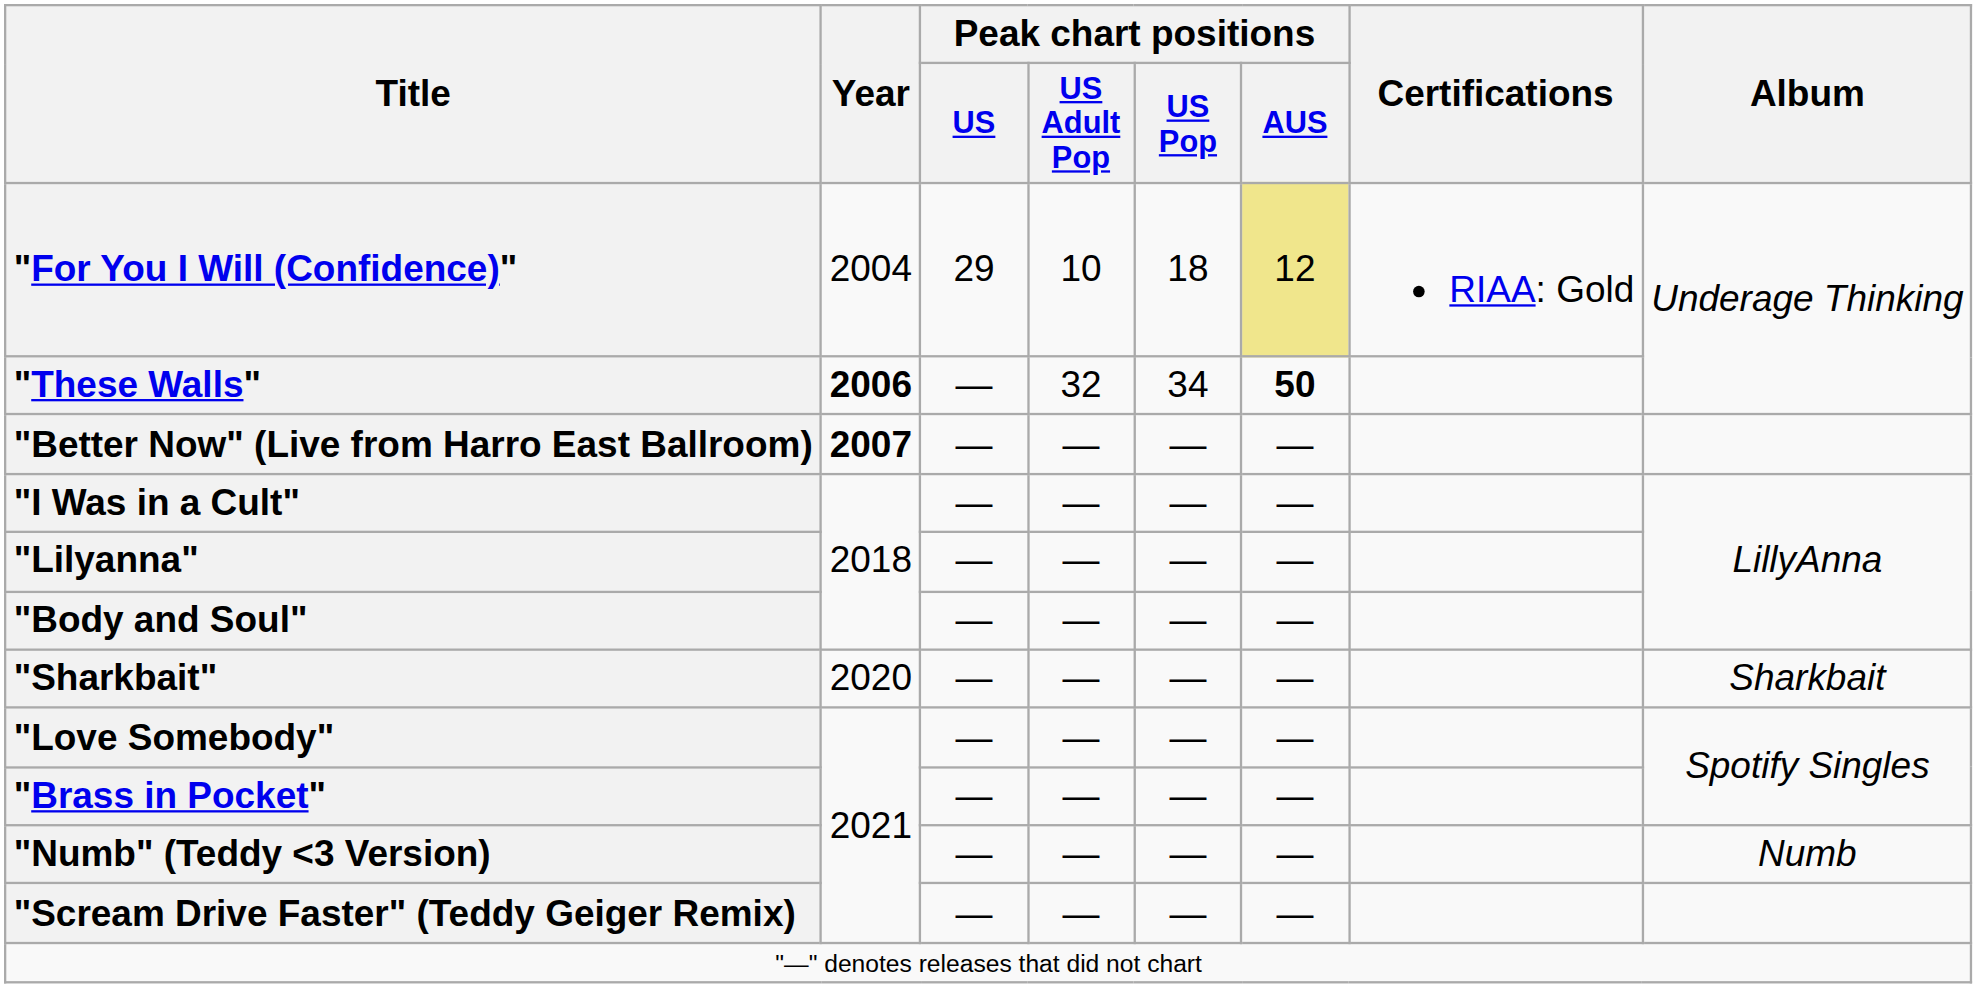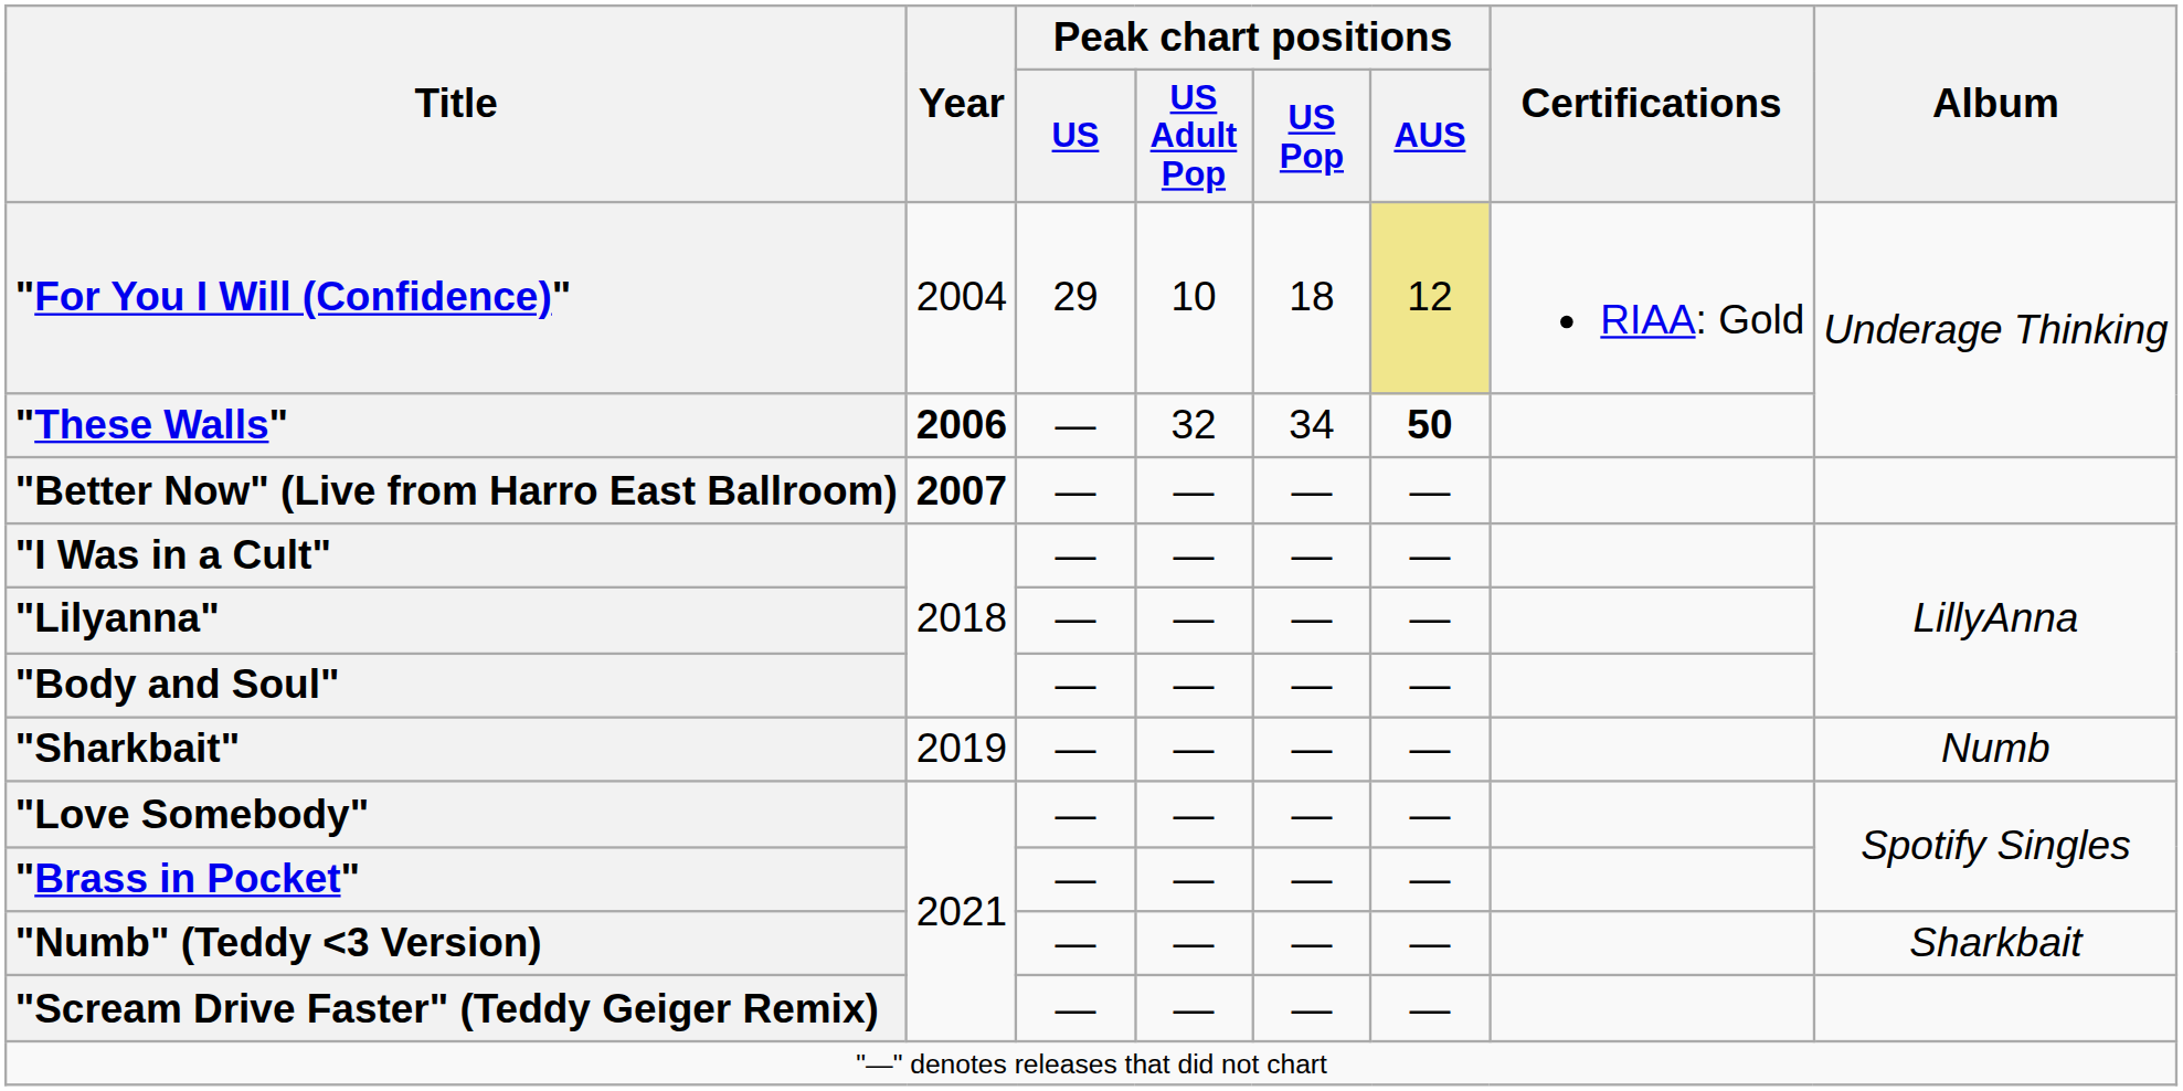 <table class="wikitable plainrowheaders" style="text-align:center;">
 <tr>
 <th scope="col" rowspan="2">Title</th>
 <th scope="col" rowspan="2">Year</th>
 <th scope="col" colspan="4">Peak chart positions</th>
 <th scope="col" rowspan="2">Certifications</th>
 <th scope="col" rowspan="2">Album</th>
 </tr>
 <tr style="font-size:smaller;">
 <th scope="col" style="width: 3em;"><a href='#'>US</a><br></th>
 <th scope="col" style="width: 3em;"><a href='#'>US Adult<br>Pop</a><br></th>
 <th scope="col" style="width: 3em;"><a href='#'>US Pop</a><br></th>
 <th scope="col" style="width: 3em;"><a href='#'>AUS</a><br></th>
 </tr>
 <tr>
 <th scope="row" style="text-align: left;">"<a href='#'>For You I Will (Confidence)</a>"</th>
 <td>2004</td>
 <td>29</td>
 <td>10</td>
 <td>18</td>
 <td style="background: khaki;">12</td>
 <td style="text-align: left;"><br><ul><li><a href='#'>RIAA</a>: Gold</li></ul></td>
 <td rowspan="2"><em>Underage Thinking</em></td>
 </tr>
 <tr>
 <th scope="row" style="text-align: left;">"<a href='#'>These Walls</a>"</th>
 <td><strong>2006</strong></td>
 <td>—</td>
 <td>32</td>
 <td>34</td>
 <td><strong>50</strong></td>
 <td></td>
 </tr>
 <tr>
 <th scope="row" style="text-align: left;">"Better Now" (Live from Harro East Ballroom)</th>
 <td><strong>2007</strong></td>
 <td>—</td>
 <td>—</td>
 <td>—</td>
 <td>—</td>
 <td></td>
 <td></td>
 </tr>
 <tr>
 <th scope="row" style="text-align: left;">"I Was in a Cult"</th>
 <td rowspan="3">2018</td>
 <td>—</td>
 <td>—</td>
 <td>—</td>
 <td>—</td>
 <td></td>
 <td rowspan="3"><em>LillyAnna</em></td>
 </tr>
 <tr>
 <th scope="row" style="text-align: left;">"Lilyanna"</th>
 <td>—</td>
 <td>—</td>
 <td>—</td>
 <td>—</td>
 <td></td>
 </tr>
 <tr>
 <th scope="row" style="text-align: left;">"Body and Soul"</th>
 <td>—</td>
 <td>—</td>
 <td>—</td>
 <td>—</td>
 <td></td>
 </tr>
 <tr>
 <th scope="row" style="text-align: left;">"Sharkbait"</th>
-<td>2020</td>
+<td>2019</td>
 <td>—</td>
 <td>—</td>
 <td>—</td>
 <td>—</td>
 <td></td>
-<td><em>Sharkbait</em></td>
+<td><em>Numb</em></td>
 </tr>
 <tr>
 <th scope="row" style="text-align: left;">"Love Somebody"</th>
 <td rowspan="4">2021</td>
 <td>—</td>
 <td>—</td>
 <td>—</td>
 <td>—</td>
 <td></td>
 <td rowspan="2"><em>Spotify Singles</em></td>
 </tr>
 <tr>
 <th scope="row" style="text-align: left;">"<a href='#'>Brass in Pocket</a>"</th>
 <td>—</td>
 <td>—</td>
 <td>—</td>
 <td>—</td>
 <td></td>
 </tr>
 <tr>
 <th scope="row" style="text-align: left;">"Numb" (Teddy <3 Version)</th>
 <td>—</td>
 <td>—</td>
 <td>—</td>
 <td>—</td>
 <td></td>
-<td><em>Numb</em></td>
+<td><em>Sharkbait</em></td>
 </tr>
 <tr>
 <th scope="row" style="text-align: left;">"Scream Drive Faster" (Teddy Geiger Remix)</th>
 <td>—</td>
 <td>—</td>
 <td>—</td>
 <td>—</td>
 <td></td>
 <td></td>
 </tr>
 <tr>
 <td colspan="10" style="font-size:8pt">"—" denotes releases that did not chart</td>
 </tr>
 </table>
